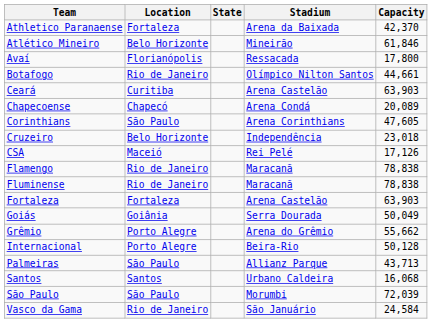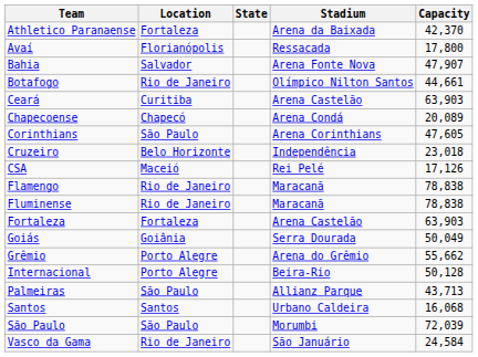 <table class="wikitable sortable" style="text-align: left;">
 <tr>
 <th>Team</th>
 <th>Location</th>
 <th>State</th>
 <th>Stadium</th>
 <th>Capacity</th>
 </tr>
 <tr>
 <td><a href='#'>Athletico Paranaense</a></td>
 <td><a href='#'>Fortaleza</a></td>
 <td></td>
 <td><a href='#'>Arena da Baixada</a></td>
 <td align=center>42,370</td>
 </tr>
 <tr>
-<td><a href='#'>Atlético Mineiro</a></td>
-<td><a href='#'>Belo Horizonte</a></td>
-<td></td>
-<td><a href='#'>Mineirão</a></td>
-<td align=center>61,846</td>
-</tr>
-<tr>
 <td><a href='#'>Avaí</a></td>
 <td><a href='#'>Florianópolis</a></td>
 <td></td>
 <td><a href='#'>Ressacada</a></td>
 <td align=center>17,800</td>
+</tr>
+<tr>
+<td><a href='#'>Bahia</a></td>
+<td><a href='#'>Salvador</a></td>
+<td></td>
+<td><a href='#'>Arena Fonte Nova</a></td>
+<td align=center>47,907</td>
 </tr>
 <tr>
 <td><a href='#'>Botafogo</a></td>
 <td><a href='#'>Rio de Janeiro</a></td>
 <td></td>
 <td><a href='#'>Olímpico Nilton Santos</a></td>
 <td align=center>44,661</td>
 </tr>
 <tr>
 <td><a href='#'>Ceará</a></td>
 <td><a href='#'>Curitiba</a></td>
 <td></td>
 <td><a href='#'>Arena Castelão</a></td>
 <td align=center>63,903</td>
 </tr>
 <tr>
 <td><a href='#'>Chapecoense</a></td>
 <td><a href='#'>Chapecó</a></td>
 <td></td>
 <td><a href='#'>Arena Condá</a></td>
 <td align=center>20,089</td>
 </tr>
 <tr>
 <td><a href='#'>Corinthians</a></td>
 <td><a href='#'>São Paulo</a></td>
 <td></td>
 <td><a href='#'>Arena Corinthians</a></td>
 <td align=center>47,605</td>
 </tr>
 <tr>
 <td><a href='#'>Cruzeiro</a></td>
 <td><a href='#'>Belo Horizonte</a></td>
 <td></td>
 <td><a href='#'>Independência</a></td>
 <td align=center>23,018</td>
 </tr>
 <tr>
 <td><a href='#'>CSA</a></td>
 <td><a href='#'>Maceió</a></td>
 <td></td>
 <td><a href='#'>Rei Pelé</a></td>
 <td align=center>17,126</td>
 </tr>
 <tr>
 <td><a href='#'>Flamengo</a></td>
 <td><a href='#'>Rio de Janeiro</a></td>
 <td></td>
 <td><a href='#'>Maracanã</a></td>
 <td align=center>78,838</td>
 </tr>
 <tr>
 <td><a href='#'>Fluminense</a></td>
 <td><a href='#'>Rio de Janeiro</a></td>
 <td></td>
 <td><a href='#'>Maracanã</a></td>
 <td align=center>78,838</td>
 </tr>
 <tr>
 <td><a href='#'>Fortaleza</a></td>
 <td><a href='#'>Fortaleza</a></td>
 <td></td>
 <td><a href='#'>Arena Castelão</a></td>
 <td align=center>63,903</td>
 </tr>
 <tr>
 <td><a href='#'>Goiás</a></td>
 <td><a href='#'>Goiânia</a></td>
 <td></td>
 <td><a href='#'>Serra Dourada</a></td>
 <td align=center>50,049</td>
 </tr>
 <tr>
 <td><a href='#'>Grêmio</a></td>
 <td><a href='#'>Porto Alegre</a></td>
 <td></td>
 <td><a href='#'>Arena do Grêmio</a></td>
 <td align=center>55,662</td>
 </tr>
 <tr>
 <td><a href='#'>Internacional</a></td>
 <td><a href='#'>Porto Alegre</a></td>
 <td></td>
 <td><a href='#'>Beira-Rio</a></td>
 <td align=center>50,128</td>
 </tr>
 <tr>
 <td><a href='#'>Palmeiras</a></td>
 <td><a href='#'>São Paulo</a></td>
 <td></td>
 <td><a href='#'>Allianz Parque</a></td>
 <td align=center>43,713</td>
 </tr>
 <tr>
 <td><a href='#'>Santos</a></td>
 <td><a href='#'>Santos</a></td>
 <td></td>
 <td><a href='#'>Urbano Caldeira</a></td>
 <td align=center>16,068</td>
 </tr>
 <tr>
 <td><a href='#'>São Paulo</a></td>
 <td><a href='#'>São Paulo</a></td>
 <td></td>
 <td><a href='#'>Morumbi</a></td>
 <td align=center>72,039</td>
 </tr>
 <tr>
 <td><a href='#'>Vasco da Gama</a></td>
 <td><a href='#'>Rio de Janeiro</a></td>
 <td></td>
 <td><a href='#'>São Januário</a></td>
 <td align=center>24,584</td>
 </tr>
 </table>
